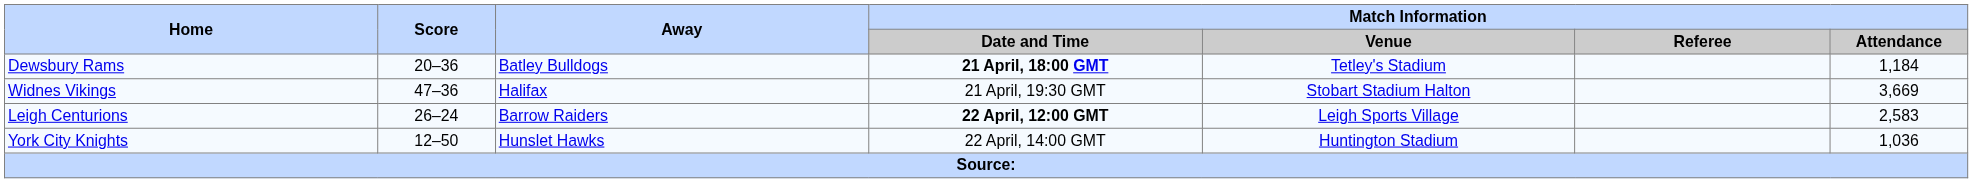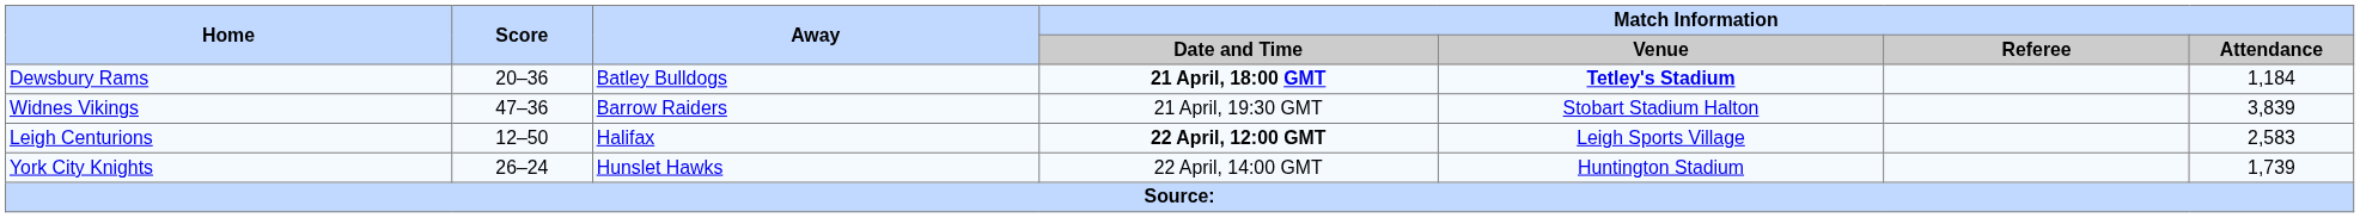 <table border=1 style="border-collapse:collapse; text-align:center;" cellpadding=3 cellspacing=0 width=100%>
 <tr bgcolor=#C1D8FF>
 <th rowspan=2 width=19%>Home</th>
 <th rowspan=2 width=6%>Score</th>
 <th rowspan=2 width=19%>Away</th>
 <th colspan=6>Match Information</th>
 </tr>
 <tr bgcolor=#CCCCCC>
 <th width=17%>Date and Time</th>
 <th width=19%>Venue</th>
 <th width=13%>Referee</th>
 <th width=7%>Attendance</th>
 </tr>
 <tr bgcolor=#F5FAFF>
 <td align=left> <a href='#'>Dewsbury Rams</a></td>
 <td>20–36</td>
 <td align=left> <a href='#'>Batley Bulldogs</a></td>
 <td><strong>21 April, 18:00 <a href='#'>GMT</a></strong></td>
-<td><a href='#'>Tetley's Stadium</a></td>
+<td><strong><a href='#'>Tetley's Stadium</a></strong></td>
 <td></td>
 <td>1,184</td>
 </tr>
 <tr bgcolor=#F5FAFF>
 <td align=left> <a href='#'>Widnes Vikings</a></td>
 <td>47–36</td>
-<td align=left> <a href='#'>Halifax</a></td>
+<td align=left> <a href='#'>Barrow Raiders</a></td>
 <td>21 April, 19:30 GMT</td>
 <td><a href='#'>Stobart Stadium Halton</a></td>
 <td></td>
-<td>3,669</td>
+<td>3,839</td>
 </tr>
 <tr bgcolor=#F5FAFF>
 <td align=left> <a href='#'>Leigh Centurions</a></td>
-<td>26–24</td>
-<td align=left> <a href='#'>Barrow Raiders</a></td>
+<td>12–50</td>
+<td align=left> <a href='#'>Halifax</a></td>
 <td><strong>22 April, 12:00 GMT</strong></td>
 <td><a href='#'>Leigh Sports Village</a></td>
 <td></td>
 <td>2,583</td>
 </tr>
 <tr bgcolor=#F5FAFF>
 <td align=left> <a href='#'>York City Knights</a></td>
-<td>12–50</td>
+<td>26–24</td>
 <td align=left> <a href='#'>Hunslet Hawks</a></td>
 <td>22 April, 14:00 GMT</td>
 <td><a href='#'>Huntington Stadium</a></td>
 <td></td>
-<td>1,036</td>
+<td>1,739</td>
 </tr>
 <tr bgcolor=#C1D8FF>
 <th colspan=12>Source:</th>
 </tr>
 </table>
